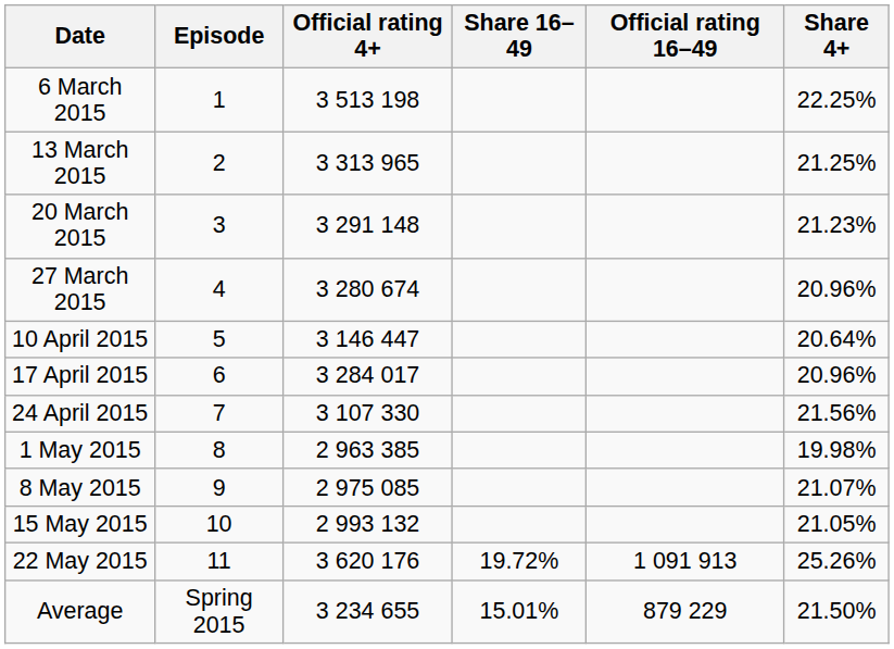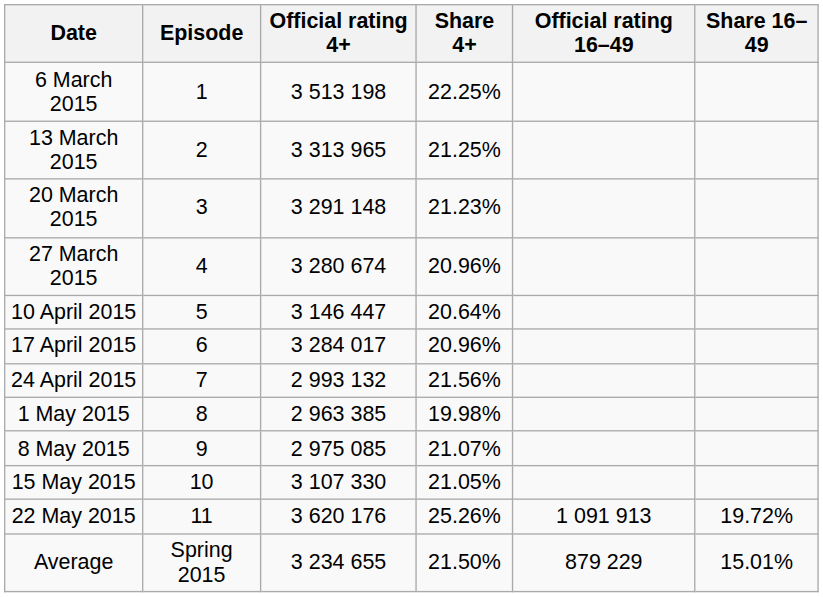 <table class="wikitable" style="font-size:100%; text-align:center">
 <tr>
 <th>Date</th>
 <th>Episode</th>
 <th>Official rating 4+</th>
+<th>Share 4+</th>
+<th>Official rating 16–49</th>
 <th>Share 16–49</th>
-<th>Official rating 16–49</th>
-<th>Share 4+</th>
 </tr>
 <tr>
 <td>6 March 2015</td>
 <td>1</td>
 <td>3 513 198</td>
+<td>22.25%</td>
 <td></td>
 <td></td>
-<td>22.25%</td>
 </tr>
 <tr>
 <td>13 March 2015</td>
 <td>2</td>
 <td>3 313 965</td>
+<td>21.25%</td>
 <td></td>
 <td></td>
-<td>21.25%</td>
 </tr>
 <tr>
 <td>20 March 2015</td>
 <td>3</td>
 <td>3 291 148</td>
+<td>21.23%</td>
 <td></td>
 <td></td>
-<td>21.23%</td>
 </tr>
 <tr>
 <td>27 March 2015</td>
 <td>4</td>
 <td>3 280 674</td>
+<td>20.96%</td>
 <td></td>
 <td></td>
-<td>20.96%</td>
 </tr>
 <tr>
 <td>10 April 2015</td>
 <td>5</td>
 <td>3 146 447</td>
+<td>20.64%</td>
 <td></td>
 <td></td>
-<td>20.64%</td>
 </tr>
 <tr>
 <td>17 April 2015</td>
 <td>6</td>
 <td>3 284 017</td>
+<td>20.96%</td>
 <td></td>
 <td></td>
-<td>20.96%</td>
 </tr>
 <tr>
 <td>24 April 2015</td>
 <td>7</td>
-<td>3 107 330</td>
+<td>2 993 132</td>
+<td>21.56%</td>
 <td></td>
 <td></td>
-<td>21.56%</td>
 </tr>
 <tr>
 <td>1 May 2015</td>
 <td>8</td>
 <td>2 963 385</td>
+<td>19.98%</td>
 <td></td>
 <td></td>
-<td>19.98%</td>
 </tr>
 <tr>
 <td>8 May 2015</td>
 <td>9</td>
 <td>2 975 085</td>
+<td>21.07%</td>
 <td></td>
 <td></td>
-<td>21.07%</td>
 </tr>
 <tr>
 <td>15 May 2015</td>
 <td>10</td>
-<td>2 993 132</td>
+<td>3 107 330</td>
+<td>21.05%</td>
 <td></td>
 <td></td>
-<td>21.05%</td>
 </tr>
 <tr>
 <td>22 May 2015</td>
 <td>11</td>
 <td>3 620 176</td>
+<td>25.26%</td>
+<td>1 091 913</td>
 <td>19.72%</td>
-<td>1 091 913</td>
-<td>25.26%</td>
 </tr>
 <tr>
 <td>Average</td>
 <td>Spring 2015</td>
 <td>3 234 655</td>
+<td>21.50%</td>
+<td>879 229</td>
 <td>15.01%</td>
-<td>879 229</td>
-<td>21.50%</td>
 </tr>
 </table>
